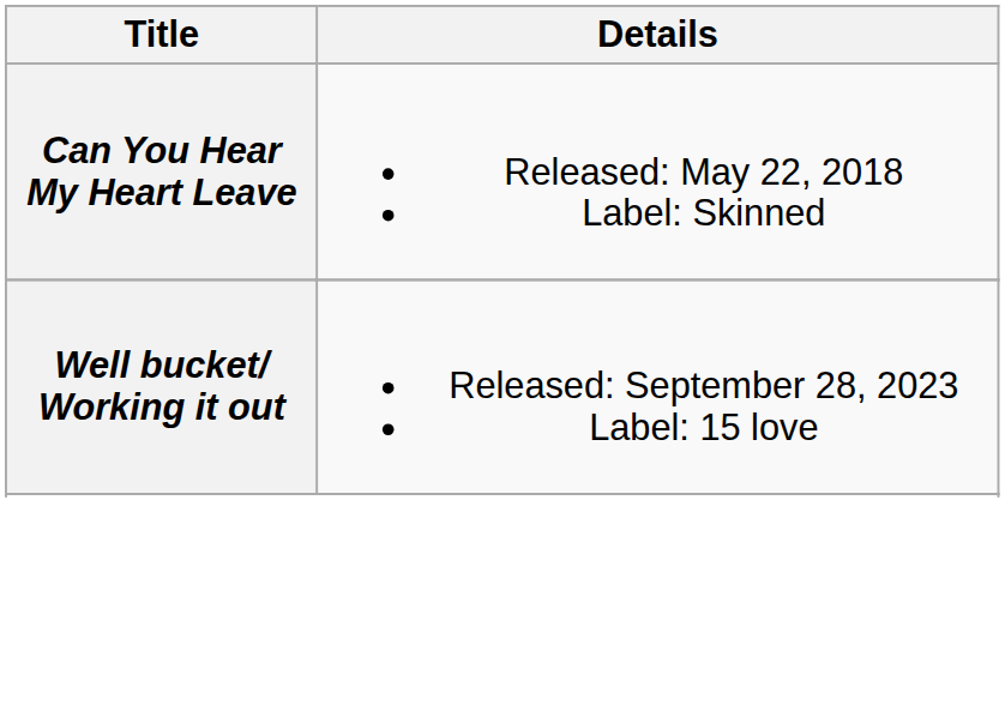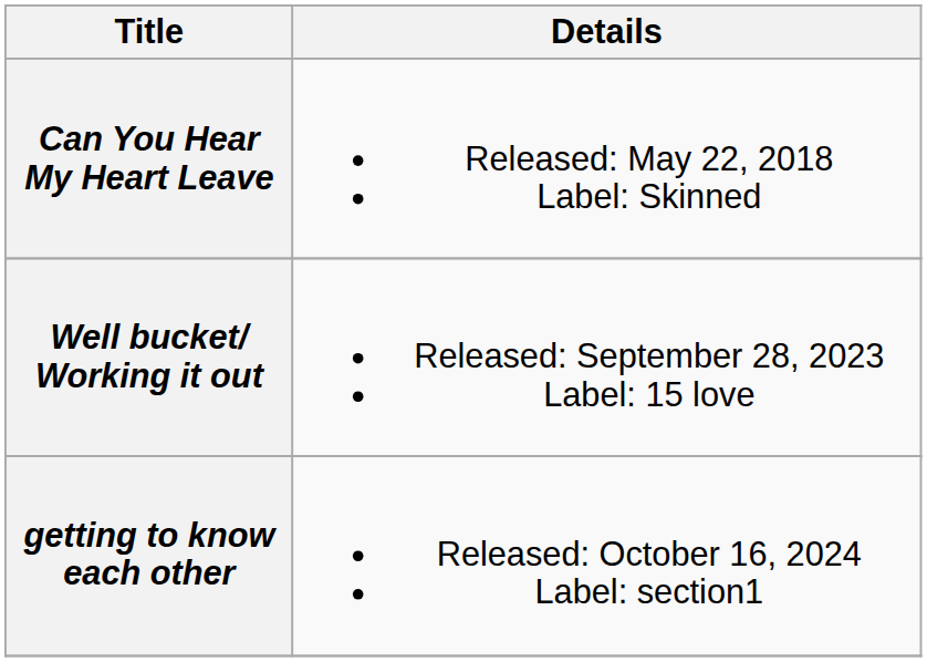 <table class="wikitable plainrowheaders" style="text-align:center">
 <tr>
 <th scope="col" style="width:8em;">Title</th>
 <th scope="col" style="width:18em;">Details</th>
 </tr>
 <tr>
 <th scope="row"><em>Can You Hear My Heart Leave</em></th>
 <td><br><ul><li>Released: May 22, 2018</li><li>Label: Skinned</li></ul></td>
 </tr>
 <tr>
 </tr>
 <tr>
 <th scope="row"><em>Well bucket/ Working it out</em></th>
 <td><br><ul><li>Released: September 28, 2023</li><li>Label: 15 love</li></ul></td>
 </tr>
 <tr>
 </tr>
 <tr>
+<th scope="row"><em>getting to know each other</em></th>
+<td><br><ul><li>Released: October 16, 2024</li><li>Label: section1</li></ul></td>
+</tr>
+<tr>
 </tr>
 </table>
